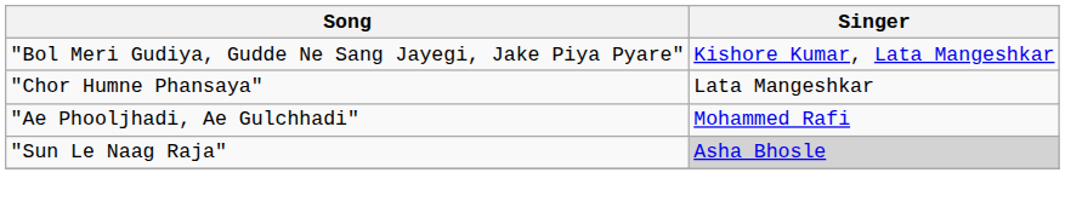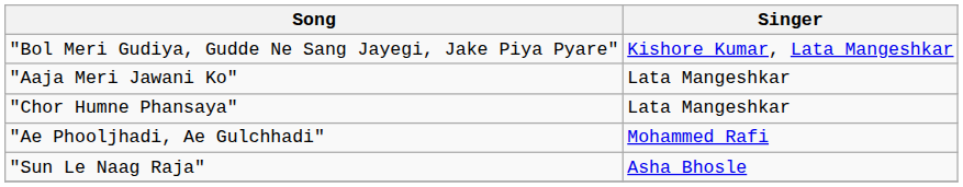 <table class="wikitable">
 <tr>
 <th>Song</th>
 <th>Singer</th>
 </tr>
 <tr>
 <td>"Bol Meri Gudiya, Gudde Ne Sang Jayegi, Jake Piya Pyare"</td>
 <td><a href='#'>Kishore Kumar</a>, <a href='#'>Lata Mangeshkar</a></td>
+</tr>
+<tr>
+<td>"Aaja Meri Jawani Ko"</td>
+<td>Lata Mangeshkar</td>
 </tr>
 <tr>
 <td>"Chor Humne Phansaya"</td>
 <td>Lata Mangeshkar</td>
 </tr>
 <tr>
 <td>"Ae Phooljhadi, Ae Gulchhadi"</td>
 <td><a href='#'>Mohammed Rafi</a></td>
 </tr>
 <tr>
 <td>"Sun Le Naag Raja"</td>
-<td style="background: lightgrey;"><a href='#'>Asha Bhosle</a></td>
+<td><a href='#'>Asha Bhosle</a></td>
 </tr>
 <tr>
 </tr>
 </table>
